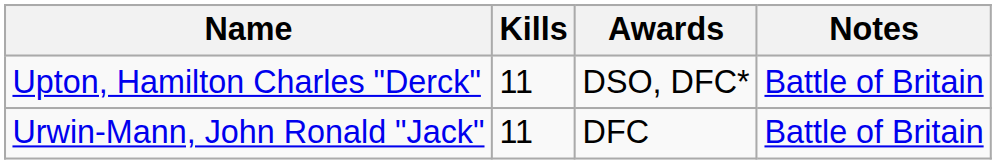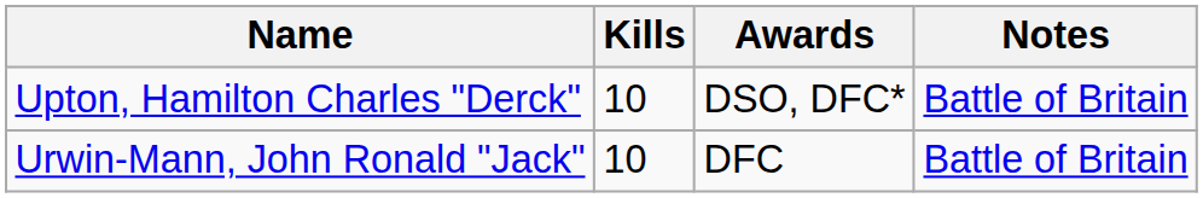 <table class=wikitable>
 <tr>
 <th>Name</th>
 <th>Kills</th>
 <th>Awards</th>
 <th>Notes</th>
 </tr>
 <tr>
 <td><a href='#'>Upton, Hamilton Charles "Derck"</a></td>
-<td>11</td>
+<td>10</td>
 <td>DSO, DFC*</td>
 <td><a href='#'>Battle of Britain</a></td>
 </tr>
 <tr>
 <td><a href='#'>Urwin-Mann, John Ronald "Jack"</a></td>
-<td>11</td>
+<td>10</td>
 <td>DFC</td>
 <td><a href='#'>Battle of Britain</a></td>
 </tr>
 </table>
